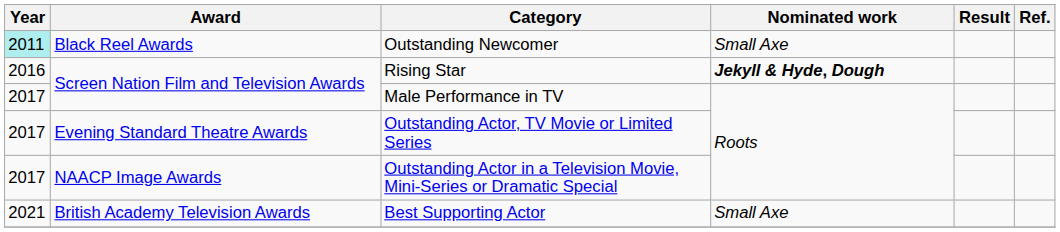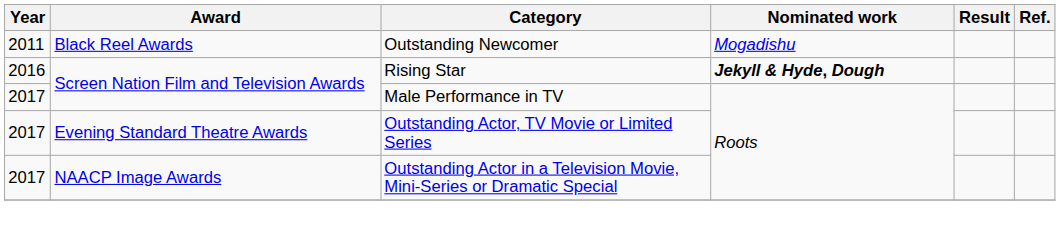 <table width="80%" class="wikitable">
 <tr>
 <th width="10">Year</th>
 <th width="300">Award</th>
 <th width="300">Category</th>
 <th width="220">Nominated work</th>
 <th width="30">Result</th>
 <th width="10">Ref.</th>
 </tr>
 <tr>
-<td style="background: paleturquoise;">2011</td>
+<td>2011</td>
 <td><a href='#'>Black Reel Awards</a></td>
 <td>Outstanding Newcomer</td>
-<td><em>Small Axe</em></td>
+<td><em><a href='#'>Mogadishu</a></em></td>
 <td></td>
 <td></td>
 </tr>
 <tr>
 <td>2016</td>
 <td rowspan=2><a href='#'>Screen Nation Film and Television Awards</a></td>
 <td>Rising Star</td>
 <td><strong><em>Jekyll & Hyde</em>, <em>Dough</em></strong></td>
 <td></td>
 <td></td>
 </tr>
 <tr>
 <td>2017</td>
 <td>Male Performance in TV</td>
 <td rowspan=3><em>Roots</em></td>
 <td></td>
 <td></td>
 </tr>
 <tr>
 <td>2017</td>
 <td><a href='#'>Evening Standard Theatre Awards</a></td>
 <td><a href='#'>Outstanding Actor, TV Movie or Limited Series</a></td>
 <td></td>
 <td></td>
 </tr>
 <tr>
 <td>2017</td>
 <td><a href='#'>NAACP Image Awards</a></td>
 <td><a href='#'>Outstanding Actor in a Television Movie, Mini-Series or Dramatic Special</a></td>
 <td></td>
 <td></td>
 </tr>
 <tr>
-<td>2021</td>
-<td><a href='#'>British Academy Television Awards</a></td>
-<td><a href='#'>Best Supporting Actor</a></td>
-<td><em>Small Axe</em></td>
-<td></td>
-<td></td>
-</tr>
-<tr>
 </tr>
 </table>
